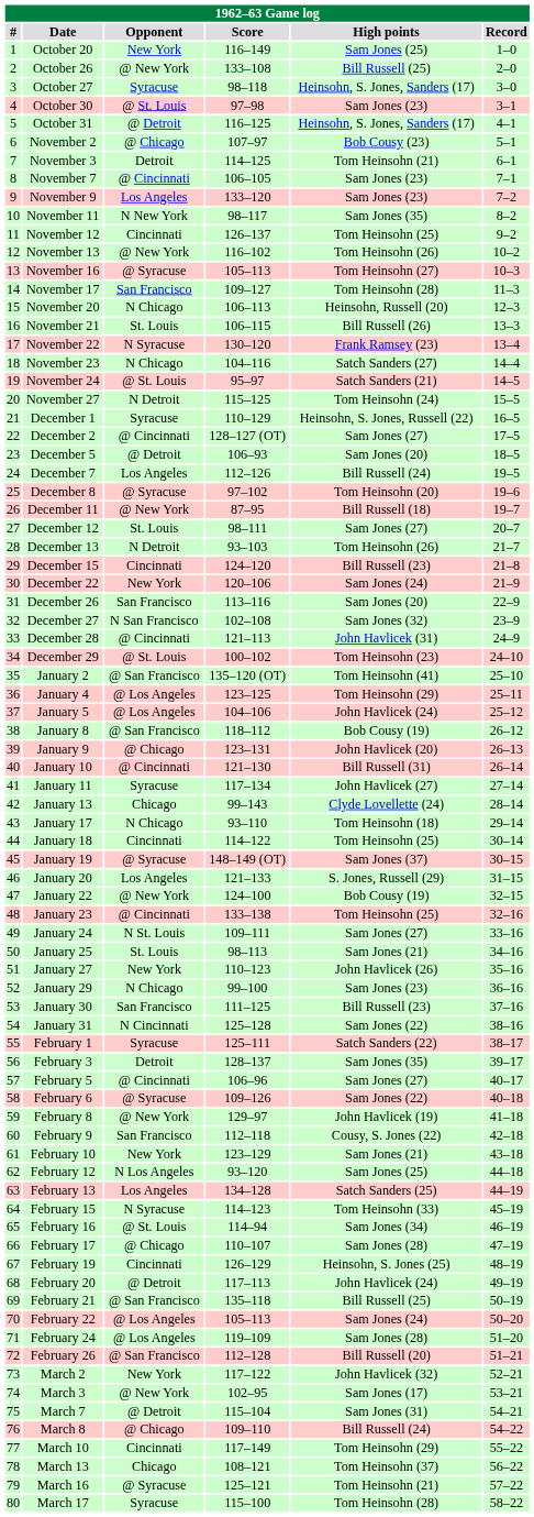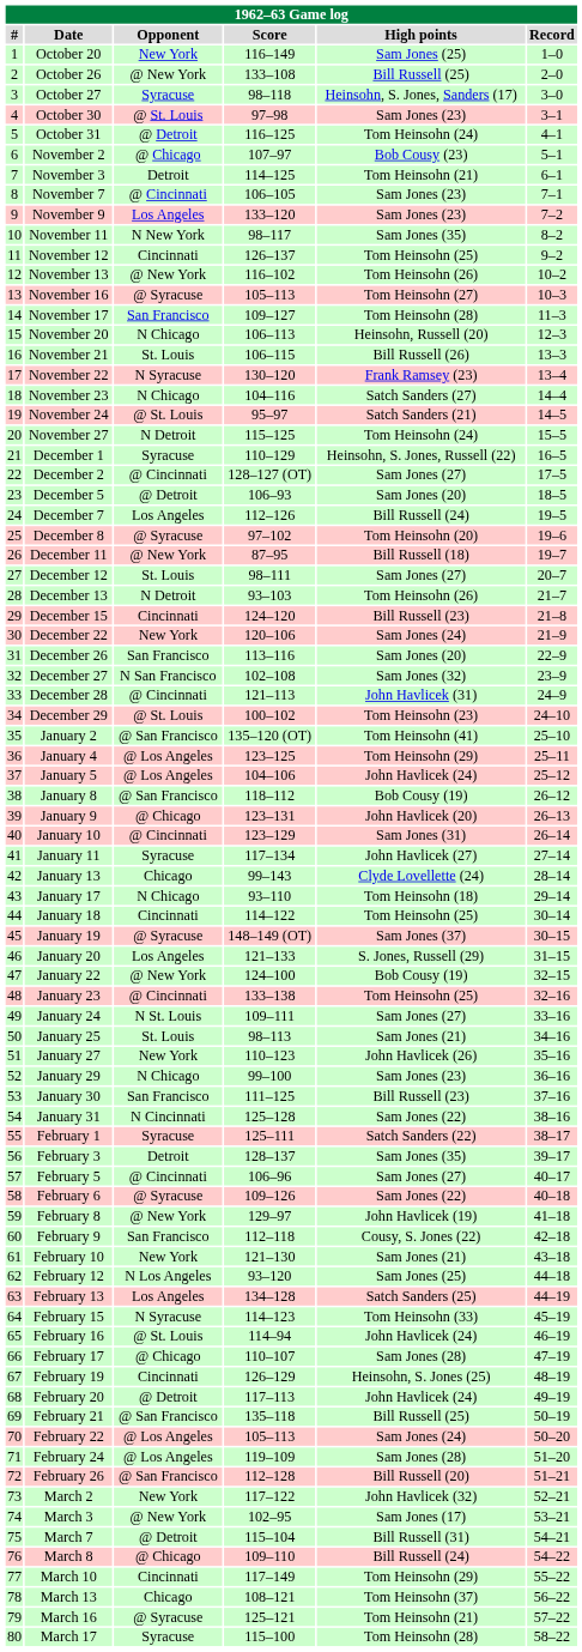 <table class="toccolours collapsible" width=50% style="clear:both; margin:1.5em auto; text-align:center">
 <tr>
 <th colspan=11 style="background:#008040; color:white;">1962–63 Game log</th>
 </tr>
 <tr align="center" bgcolor="#dddddd">
 <td><strong>#</strong></td>
 <td><strong>Date</strong></td>
 <td><strong>Opponent</strong></td>
 <td><strong>Score</strong></td>
 <td><strong>High points</strong></td>
 <td><strong>Record</strong></td>
 </tr>
 <tr align="center" bgcolor="ccffcc">
 <td>1</td>
 <td>October 20</td>
 <td><a href='#'>New York</a></td>
 <td>116–149</td>
 <td><a href='#'>Sam Jones</a> (25)</td>
 <td>1–0</td>
 </tr>
 <tr align="center" bgcolor="ccffcc">
 <td>2</td>
 <td>October 26</td>
 <td>@ New York</td>
 <td>133–108</td>
 <td><a href='#'>Bill Russell</a> (25)</td>
 <td>2–0</td>
 </tr>
 <tr align="center" bgcolor="ccffcc">
 <td>3</td>
 <td>October 27</td>
 <td><a href='#'>Syracuse</a></td>
 <td>98–118</td>
 <td><a href='#'>Heinsohn</a>, S. Jones, <a href='#'>Sanders</a> (17)</td>
 <td>3–0</td>
 </tr>
 <tr align="center" bgcolor="ffcccc">
 <td>4</td>
 <td>October 30</td>
 <td>@ <a href='#'>St. Louis</a></td>
 <td>97–98</td>
 <td>Sam Jones (23)</td>
 <td>3–1</td>
 </tr>
 <tr align="center" bgcolor="ccffcc">
 <td>5</td>
 <td>October 31</td>
 <td>@ <a href='#'>Detroit</a></td>
 <td>116–125</td>
-<td><a href='#'>Heinsohn</a>, S. Jones, <a href='#'>Sanders</a> (17)</td>
+<td>Tom Heinsohn (24)</td>
 <td>4–1</td>
 </tr>
 <tr align="center" bgcolor="ccffcc">
 <td>6</td>
 <td>November 2</td>
 <td>@ <a href='#'>Chicago</a></td>
 <td>107–97</td>
 <td><a href='#'>Bob Cousy</a> (23)</td>
 <td>5–1</td>
 </tr>
 <tr align="center" bgcolor="ccffcc">
 <td>7</td>
 <td>November 3</td>
 <td>Detroit</td>
 <td>114–125</td>
 <td>Tom Heinsohn (21)</td>
 <td>6–1</td>
 </tr>
 <tr align="center" bgcolor="ccffcc">
 <td>8</td>
 <td>November 7</td>
 <td>@ <a href='#'>Cincinnati</a></td>
 <td>106–105</td>
 <td>Sam Jones (23)</td>
 <td>7–1</td>
 </tr>
 <tr align="center" bgcolor="ffcccc">
 <td>9</td>
 <td>November 9</td>
 <td><a href='#'>Los Angeles</a></td>
 <td>133–120</td>
 <td>Sam Jones (23)</td>
 <td>7–2</td>
 </tr>
 <tr align="center" bgcolor="ccffcc">
 <td>10</td>
 <td>November 11</td>
 <td>N New York</td>
 <td>98–117</td>
 <td>Sam Jones (35)</td>
 <td>8–2</td>
 </tr>
 <tr align="center" bgcolor="ccffcc">
 <td>11</td>
 <td>November 12</td>
 <td>Cincinnati</td>
 <td>126–137</td>
 <td>Tom Heinsohn (25)</td>
 <td>9–2</td>
 </tr>
 <tr align="center" bgcolor="ccffcc">
 <td>12</td>
 <td>November 13</td>
 <td>@ New York</td>
 <td>116–102</td>
 <td>Tom Heinsohn (26)</td>
 <td>10–2</td>
 </tr>
 <tr align="center" bgcolor="ffcccc">
 <td>13</td>
 <td>November 16</td>
 <td>@ Syracuse</td>
 <td>105–113</td>
 <td>Tom Heinsohn (27)</td>
 <td>10–3</td>
 </tr>
 <tr align="center" bgcolor="ccffcc">
 <td>14</td>
 <td>November 17</td>
 <td><a href='#'>San Francisco</a></td>
 <td>109–127</td>
 <td>Tom Heinsohn (28)</td>
 <td>11–3</td>
 </tr>
 <tr align="center" bgcolor="ccffcc">
 <td>15</td>
 <td>November 20</td>
 <td>N Chicago</td>
 <td>106–113</td>
 <td>Heinsohn, Russell (20)</td>
 <td>12–3</td>
 </tr>
 <tr align="center" bgcolor="ccffcc">
 <td>16</td>
 <td>November 21</td>
 <td>St. Louis</td>
 <td>106–115</td>
 <td>Bill Russell (26)</td>
 <td>13–3</td>
 </tr>
 <tr align="center" bgcolor="ffcccc">
 <td>17</td>
 <td>November 22</td>
 <td>N Syracuse</td>
 <td>130–120</td>
 <td><a href='#'>Frank Ramsey</a> (23)</td>
 <td>13–4</td>
 </tr>
 <tr align="center" bgcolor="ccffcc">
 <td>18</td>
 <td>November 23</td>
 <td>N Chicago</td>
 <td>104–116</td>
 <td>Satch Sanders (27)</td>
 <td>14–4</td>
 </tr>
 <tr align="center" bgcolor="ffcccc">
 <td>19</td>
 <td>November 24</td>
 <td>@ St. Louis</td>
 <td>95–97</td>
 <td>Satch Sanders (21)</td>
 <td>14–5</td>
 </tr>
 <tr align="center" bgcolor="ccffcc">
 <td>20</td>
 <td>November 27</td>
 <td>N Detroit</td>
 <td>115–125</td>
 <td>Tom Heinsohn (24)</td>
 <td>15–5</td>
 </tr>
 <tr align="center" bgcolor="ccffcc">
 <td>21</td>
 <td>December 1</td>
 <td>Syracuse</td>
 <td>110–129</td>
 <td>Heinsohn, S. Jones, Russell (22)</td>
 <td>16–5</td>
 </tr>
 <tr align="center" bgcolor="ccffcc">
 <td>22</td>
 <td>December 2</td>
 <td>@ Cincinnati</td>
 <td>128–127 (OT)</td>
 <td>Sam Jones (27)</td>
 <td>17–5</td>
 </tr>
 <tr align="center" bgcolor="ccffcc">
 <td>23</td>
 <td>December 5</td>
 <td>@ Detroit</td>
 <td>106–93</td>
 <td>Sam Jones (20)</td>
 <td>18–5</td>
 </tr>
 <tr align="center" bgcolor="ccffcc">
 <td>24</td>
 <td>December 7</td>
 <td>Los Angeles</td>
 <td>112–126</td>
 <td>Bill Russell (24)</td>
 <td>19–5</td>
 </tr>
 <tr align="center" bgcolor="ffcccc">
 <td>25</td>
 <td>December 8</td>
 <td>@ Syracuse</td>
 <td>97–102</td>
 <td>Tom Heinsohn (20)</td>
 <td>19–6</td>
 </tr>
 <tr align="center" bgcolor="ffcccc">
 <td>26</td>
 <td>December 11</td>
 <td>@ New York</td>
 <td>87–95</td>
 <td>Bill Russell (18)</td>
 <td>19–7</td>
 </tr>
 <tr align="center" bgcolor="ccffcc">
 <td>27</td>
 <td>December 12</td>
 <td>St. Louis</td>
 <td>98–111</td>
 <td>Sam Jones (27)</td>
 <td>20–7</td>
 </tr>
 <tr align="center" bgcolor="ccffcc">
 <td>28</td>
 <td>December 13</td>
 <td>N Detroit</td>
 <td>93–103</td>
 <td>Tom Heinsohn (26)</td>
 <td>21–7</td>
 </tr>
 <tr align="center" bgcolor="ffcccc">
 <td>29</td>
 <td>December 15</td>
 <td>Cincinnati</td>
 <td>124–120</td>
 <td>Bill Russell (23)</td>
 <td>21–8</td>
 </tr>
 <tr align="center" bgcolor="ffcccc">
 <td>30</td>
 <td>December 22</td>
 <td>New York</td>
 <td>120–106</td>
 <td>Sam Jones (24)</td>
 <td>21–9</td>
 </tr>
 <tr align="center" bgcolor="ccffcc">
 <td>31</td>
 <td>December 26</td>
 <td>San Francisco</td>
 <td>113–116</td>
 <td>Sam Jones (20)</td>
 <td>22–9</td>
 </tr>
 <tr align="center" bgcolor="ccffcc">
 <td>32</td>
 <td>December 27</td>
 <td>N San Francisco</td>
 <td>102–108</td>
 <td>Sam Jones (32)</td>
 <td>23–9</td>
 </tr>
 <tr align="center" bgcolor="ccffcc">
 <td>33</td>
 <td>December 28</td>
 <td>@ Cincinnati</td>
 <td>121–113</td>
 <td><a href='#'>John Havlicek</a> (31)</td>
 <td>24–9</td>
 </tr>
 <tr align="center" bgcolor="ffcccc">
 <td>34</td>
 <td>December 29</td>
 <td>@ St. Louis</td>
 <td>100–102</td>
 <td>Tom Heinsohn (23)</td>
 <td>24–10</td>
 </tr>
 <tr align="center" bgcolor="ccffcc">
 <td>35</td>
 <td>January 2</td>
 <td>@ San Francisco</td>
 <td>135–120 (OT)</td>
 <td>Tom Heinsohn (41)</td>
 <td>25–10</td>
 </tr>
 <tr align="center" bgcolor="ffcccc">
 <td>36</td>
 <td>January 4</td>
 <td>@ Los Angeles</td>
 <td>123–125</td>
 <td>Tom Heinsohn (29)</td>
 <td>25–11</td>
 </tr>
 <tr align="center" bgcolor="ffcccc">
 <td>37</td>
 <td>January 5</td>
 <td>@ Los Angeles</td>
 <td>104–106</td>
 <td>John Havlicek (24)</td>
 <td>25–12</td>
 </tr>
 <tr align="center" bgcolor="ccffcc">
 <td>38</td>
 <td>January 8</td>
 <td>@ San Francisco</td>
 <td>118–112</td>
 <td>Bob Cousy (19)</td>
 <td>26–12</td>
 </tr>
 <tr align="center" bgcolor="ffcccc">
 <td>39</td>
 <td>January 9</td>
 <td>@ Chicago</td>
 <td>123–131</td>
 <td>John Havlicek (20)</td>
 <td>26–13</td>
 </tr>
 <tr align="center" bgcolor="ffcccc">
 <td>40</td>
 <td>January 10</td>
 <td>@ Cincinnati</td>
-<td>121–130</td>
-<td>Bill Russell (31)</td>
+<td>123–129</td>
+<td>Sam Jones (31)</td>
 <td>26–14</td>
 </tr>
 <tr align="center" bgcolor="ccffcc">
 <td>41</td>
 <td>January 11</td>
 <td>Syracuse</td>
 <td>117–134</td>
 <td>John Havlicek (27)</td>
 <td>27–14</td>
 </tr>
 <tr align="center" bgcolor="ccffcc">
 <td>42</td>
 <td>January 13</td>
 <td>Chicago</td>
 <td>99–143</td>
 <td><a href='#'>Clyde Lovellette</a> (24)</td>
 <td>28–14</td>
 </tr>
 <tr align="center" bgcolor="ccffcc">
 <td>43</td>
 <td>January 17</td>
 <td>N Chicago</td>
 <td>93–110</td>
 <td>Tom Heinsohn (18)</td>
 <td>29–14</td>
 </tr>
 <tr align="center" bgcolor="ccffcc">
 <td>44</td>
 <td>January 18</td>
 <td>Cincinnati</td>
 <td>114–122</td>
 <td>Tom Heinsohn (25)</td>
 <td>30–14</td>
 </tr>
 <tr align="center" bgcolor="ffcccc">
 <td>45</td>
 <td>January 19</td>
 <td>@ Syracuse</td>
 <td>148–149 (OT)</td>
 <td>Sam Jones (37)</td>
 <td>30–15</td>
 </tr>
 <tr align="center" bgcolor="ccffcc">
 <td>46</td>
 <td>January 20</td>
 <td>Los Angeles</td>
 <td>121–133</td>
 <td>S. Jones, Russell (29)</td>
 <td>31–15</td>
 </tr>
 <tr align="center" bgcolor="ccffcc">
 <td>47</td>
 <td>January 22</td>
 <td>@ New York</td>
 <td>124–100</td>
 <td>Bob Cousy (19)</td>
 <td>32–15</td>
 </tr>
 <tr align="center" bgcolor="ffcccc">
 <td>48</td>
 <td>January 23</td>
 <td>@ Cincinnati</td>
 <td>133–138</td>
 <td>Tom Heinsohn (25)</td>
 <td>32–16</td>
 </tr>
 <tr align="center" bgcolor="ccffcc">
 <td>49</td>
 <td>January 24</td>
 <td>N St. Louis</td>
 <td>109–111</td>
 <td>Sam Jones (27)</td>
 <td>33–16</td>
 </tr>
 <tr align="center" bgcolor="ccffcc">
 <td>50</td>
 <td>January 25</td>
 <td>St. Louis</td>
 <td>98–113</td>
 <td>Sam Jones (21)</td>
 <td>34–16</td>
 </tr>
 <tr align="center" bgcolor="ccffcc">
 <td>51</td>
 <td>January 27</td>
 <td>New York</td>
 <td>110–123</td>
 <td>John Havlicek (26)</td>
 <td>35–16</td>
 </tr>
 <tr align="center" bgcolor="ccffcc">
 <td>52</td>
 <td>January 29</td>
 <td>N Chicago</td>
 <td>99–100</td>
 <td>Sam Jones (23)</td>
 <td>36–16</td>
 </tr>
 <tr align="center" bgcolor="ccffcc">
 <td>53</td>
 <td>January 30</td>
 <td>San Francisco</td>
 <td>111–125</td>
 <td>Bill Russell (23)</td>
 <td>37–16</td>
 </tr>
 <tr align="center" bgcolor="ccffcc">
 <td>54</td>
 <td>January 31</td>
 <td>N Cincinnati</td>
 <td>125–128</td>
 <td>Sam Jones (22)</td>
 <td>38–16</td>
 </tr>
 <tr align="center" bgcolor="ffcccc">
 <td>55</td>
 <td>February 1</td>
 <td>Syracuse</td>
 <td>125–111</td>
 <td>Satch Sanders (22)</td>
 <td>38–17</td>
 </tr>
 <tr align="center" bgcolor="ccffcc">
 <td>56</td>
 <td>February 3</td>
 <td>Detroit</td>
 <td>128–137</td>
 <td>Sam Jones (35)</td>
 <td>39–17</td>
 </tr>
 <tr align="center" bgcolor="ccffcc">
 <td>57</td>
 <td>February 5</td>
 <td>@ Cincinnati</td>
 <td>106–96</td>
 <td>Sam Jones (27)</td>
 <td>40–17</td>
 </tr>
 <tr align="center" bgcolor="ffcccc">
 <td>58</td>
 <td>February 6</td>
 <td>@ Syracuse</td>
 <td>109–126</td>
 <td>Sam Jones (22)</td>
 <td>40–18</td>
 </tr>
 <tr align="center" bgcolor="ccffcc">
 <td>59</td>
 <td>February 8</td>
 <td>@ New York</td>
 <td>129–97</td>
 <td>John Havlicek (19)</td>
 <td>41–18</td>
 </tr>
 <tr align="center" bgcolor="ccffcc">
 <td>60</td>
 <td>February 9</td>
 <td>San Francisco</td>
 <td>112–118</td>
 <td>Cousy, S. Jones (22)</td>
 <td>42–18</td>
 </tr>
 <tr align="center" bgcolor="ccffcc">
 <td>61</td>
 <td>February 10</td>
 <td>New York</td>
-<td>123–129</td>
+<td>121–130</td>
 <td>Sam Jones (21)</td>
 <td>43–18</td>
 </tr>
 <tr align="center" bgcolor="ccffcc">
 <td>62</td>
 <td>February 12</td>
 <td>N Los Angeles</td>
 <td>93–120</td>
 <td>Sam Jones (25)</td>
 <td>44–18</td>
 </tr>
 <tr align="center" bgcolor="ffcccc">
 <td>63</td>
 <td>February 13</td>
 <td>Los Angeles</td>
 <td>134–128</td>
 <td>Satch Sanders (25)</td>
 <td>44–19</td>
 </tr>
 <tr align="center" bgcolor="ccffcc">
 <td>64</td>
 <td>February 15</td>
 <td>N Syracuse</td>
 <td>114–123</td>
 <td>Tom Heinsohn (33)</td>
 <td>45–19</td>
 </tr>
 <tr align="center" bgcolor="ccffcc">
 <td>65</td>
 <td>February 16</td>
 <td>@ St. Louis</td>
 <td>114–94</td>
-<td>Sam Jones (34)</td>
+<td>John Havlicek (24)</td>
 <td>46–19</td>
 </tr>
 <tr align="center" bgcolor="ccffcc">
 <td>66</td>
 <td>February 17</td>
 <td>@ Chicago</td>
 <td>110–107</td>
 <td>Sam Jones (28)</td>
 <td>47–19</td>
 </tr>
 <tr align="center" bgcolor="ccffcc">
 <td>67</td>
 <td>February 19</td>
 <td>Cincinnati</td>
 <td>126–129</td>
 <td>Heinsohn, S. Jones (25)</td>
 <td>48–19</td>
 </tr>
 <tr align="center" bgcolor="ccffcc">
 <td>68</td>
 <td>February 20</td>
 <td>@ Detroit</td>
 <td>117–113</td>
 <td>John Havlicek (24)</td>
 <td>49–19</td>
 </tr>
 <tr align="center" bgcolor="ccffcc">
 <td>69</td>
 <td>February 21</td>
 <td>@ San Francisco</td>
 <td>135–118</td>
 <td>Bill Russell (25)</td>
 <td>50–19</td>
 </tr>
 <tr align="center" bgcolor="ffcccc">
 <td>70</td>
 <td>February 22</td>
 <td>@ Los Angeles</td>
 <td>105–113</td>
 <td>Sam Jones (24)</td>
 <td>50–20</td>
 </tr>
 <tr align="center" bgcolor="ccffcc">
 <td>71</td>
 <td>February 24</td>
 <td>@ Los Angeles</td>
 <td>119–109</td>
 <td>Sam Jones (28)</td>
 <td>51–20</td>
 </tr>
 <tr align="center" bgcolor="ffcccc">
 <td>72</td>
 <td>February 26</td>
 <td>@ San Francisco</td>
 <td>112–128</td>
 <td>Bill Russell (20)</td>
 <td>51–21</td>
 </tr>
 <tr align="center" bgcolor="ccffcc">
 <td>73</td>
 <td>March 2</td>
 <td>New York</td>
 <td>117–122</td>
 <td>John Havlicek (32)</td>
 <td>52–21</td>
 </tr>
 <tr align="center" bgcolor="ccffcc">
 <td>74</td>
 <td>March 3</td>
 <td>@ New York</td>
 <td>102–95</td>
 <td>Sam Jones (17)</td>
 <td>53–21</td>
 </tr>
 <tr align="center" bgcolor="ccffcc">
 <td>75</td>
 <td>March 7</td>
 <td>@ Detroit</td>
 <td>115–104</td>
-<td>Sam Jones (31)</td>
+<td>Bill Russell (31)</td>
 <td>54–21</td>
 </tr>
 <tr align="center" bgcolor="ffcccc">
 <td>76</td>
 <td>March 8</td>
 <td>@ Chicago</td>
 <td>109–110</td>
 <td>Bill Russell (24)</td>
 <td>54–22</td>
 </tr>
 <tr align="center" bgcolor="ccffcc">
 <td>77</td>
 <td>March 10</td>
 <td>Cincinnati</td>
 <td>117–149</td>
 <td>Tom Heinsohn (29)</td>
 <td>55–22</td>
 </tr>
 <tr align="center" bgcolor="ccffcc">
 <td>78</td>
 <td>March 13</td>
 <td>Chicago</td>
 <td>108–121</td>
 <td>Tom Heinsohn (37)</td>
 <td>56–22</td>
 </tr>
 <tr align="center" bgcolor="ccffcc">
 <td>79</td>
 <td>March 16</td>
 <td>@ Syracuse</td>
 <td>125–121</td>
 <td>Tom Heinsohn (21)</td>
 <td>57–22</td>
 </tr>
 <tr align="center" bgcolor="ccffcc">
 <td>80</td>
 <td>March 17</td>
 <td>Syracuse</td>
 <td>115–100</td>
 <td>Tom Heinsohn (28)</td>
 <td>58–22</td>
 </tr>
 </table>
